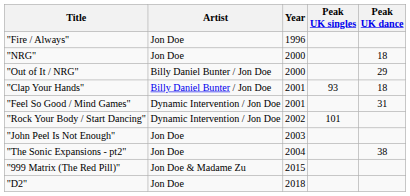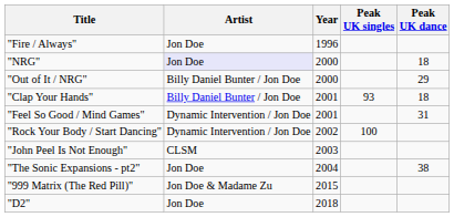 <table class="wikitable sortable">
 <tr>
 <th>Title</th>
 <th>Artist</th>
 <th>Year</th>
 <th>Peak<br><a href='#'>UK singles</a></th>
 <th>Peak<br><a href='#'>UK dance</a></th>
 </tr>
 <tr>
 <td>"Fire / Always"</td>
 <td>Jon Doe</td>
 <td>1996</td>
 <td></td>
 <td></td>
 </tr>
 <tr>
 <td>"NRG"</td>
-<td>Jon Doe</td>
+<td style="background: lavender;">Jon Doe</td>
 <td>2000</td>
 <td></td>
 <td style="text-align:center;">18</td>
 </tr>
 <tr>
 <td>"Out of It / NRG"</td>
 <td>Billy Daniel Bunter / Jon Doe</td>
 <td>2000</td>
 <td></td>
 <td style="text-align:center;">29</td>
 </tr>
 <tr>
 <td>"Clap Your Hands"</td>
 <td><a href='#'>Billy Daniel Bunter</a> / Jon Doe</td>
 <td>2001</td>
 <td style="text-align:center;">93</td>
 <td style="text-align:center;">18</td>
 </tr>
 <tr>
 <td>"Feel So Good / Mind Games"</td>
 <td>Dynamic Intervention / Jon Doe</td>
 <td>2001</td>
 <td></td>
 <td style="text-align:center;">31</td>
 </tr>
 <tr>
 <td>"Rock Your Body / Start Dancing"</td>
 <td>Dynamic Intervention / Jon Doe</td>
 <td>2002</td>
-<td style="text-align:center;">101</td>
+<td style="text-align:center;">100</td>
 <td></td>
 </tr>
 <tr>
 <td>"John Peel Is Not Enough"</td>
-<td>Jon Doe</td>
+<td>CLSM</td>
 <td>2003</td>
 <td></td>
 <td></td>
 </tr>
 <tr>
 <td>"The Sonic Expansions - pt2"</td>
 <td>Jon Doe</td>
 <td>2004</td>
 <td></td>
 <td style="text-align:center;">38</td>
 </tr>
 <tr>
 <td>"999 Matrix (The Red Pill)"</td>
 <td>Jon Doe & Madame Zu</td>
 <td>2015</td>
 <td></td>
 <td></td>
 </tr>
 <tr>
 <td>"D2"</td>
 <td>Jon Doe</td>
 <td>2018</td>
 <td></td>
 <td></td>
 </tr>
 </table>
